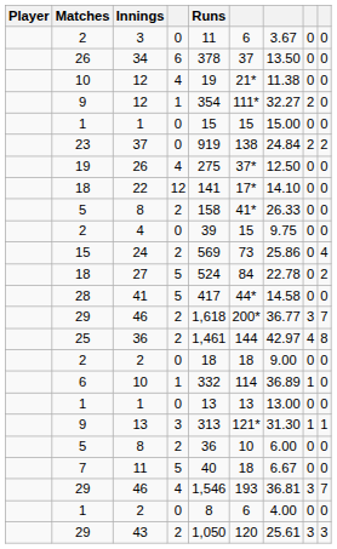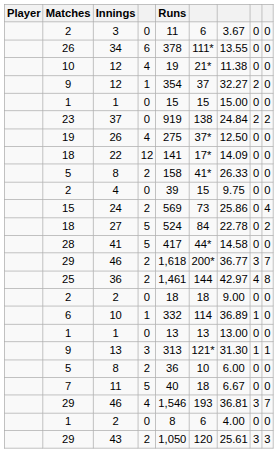 <table class="wikitable sortable" style="text-align:center">
 <tr>
 <th>Player</th>
 <th>Matches</th>
 <th>Innings</th>
 <th></th>
 <th>Runs</th>
 <th></th>
 <th></th>
 <th></th>
 <th></th>
 </tr>
 <tr>
 <td align="left"></td>
 <td>2</td>
 <td>3</td>
 <td>0</td>
 <td>11</td>
 <td>6</td>
 <td>3.67</td>
 <td>0</td>
 <td>0</td>
 </tr>
 <tr>
 <td align="left"></td>
 <td>26</td>
 <td>34</td>
 <td>6</td>
 <td>378</td>
-<td>37</td>
-<td>13.50</td>
+<td>111*</td>
+<td>13.55</td>
 <td>0</td>
 <td>0</td>
 </tr>
 <tr>
 <td align="left"></td>
 <td>10</td>
 <td>12</td>
 <td>4</td>
 <td>19</td>
 <td>21*</td>
 <td>11.38</td>
 <td>0</td>
 <td>0</td>
 </tr>
 <tr>
 <td align="left"></td>
 <td>9</td>
 <td>12</td>
 <td>1</td>
 <td>354</td>
-<td>111*</td>
+<td>37</td>
 <td>32.27</td>
 <td>2</td>
 <td>0</td>
 </tr>
 <tr>
 <td align="left"></td>
 <td>1</td>
 <td>1</td>
 <td>0</td>
 <td>15</td>
 <td>15</td>
 <td>15.00</td>
 <td>0</td>
 <td>0</td>
 </tr>
 <tr>
 <td align="left"></td>
 <td>23</td>
 <td>37</td>
 <td>0</td>
 <td>919</td>
 <td>138</td>
 <td>24.84</td>
 <td>2</td>
 <td>2</td>
 </tr>
 <tr>
 <td align="left"></td>
 <td>19</td>
 <td>26</td>
 <td>4</td>
 <td>275</td>
 <td>37*</td>
 <td>12.50</td>
 <td>0</td>
 <td>0</td>
 </tr>
 <tr>
 <td align="left"></td>
 <td>18</td>
 <td>22</td>
 <td>12</td>
 <td>141</td>
 <td>17*</td>
-<td>14.10</td>
+<td>14.09</td>
 <td>0</td>
 <td>0</td>
 </tr>
 <tr>
 <td align="left"></td>
 <td>5</td>
 <td>8</td>
 <td>2</td>
 <td>158</td>
 <td>41*</td>
 <td>26.33</td>
 <td>0</td>
 <td>0</td>
 </tr>
 <tr>
 <td align="left"></td>
 <td>2</td>
 <td>4</td>
 <td>0</td>
 <td>39</td>
 <td>15</td>
 <td>9.75</td>
 <td>0</td>
 <td>0</td>
 </tr>
 <tr>
 <td align="left"></td>
 <td>15</td>
 <td>24</td>
 <td>2</td>
 <td>569</td>
 <td>73</td>
 <td>25.86</td>
 <td>0</td>
 <td>4</td>
 </tr>
 <tr>
 <td align="left"></td>
 <td>18</td>
 <td>27</td>
 <td>5</td>
 <td>524</td>
 <td>84</td>
 <td>22.78</td>
 <td>0</td>
 <td>2</td>
 </tr>
 <tr>
 <td align="left"></td>
 <td>28</td>
 <td>41</td>
 <td>5</td>
 <td>417</td>
 <td>44*</td>
 <td>14.58</td>
 <td>0</td>
 <td>0</td>
 </tr>
 <tr>
 <td align="left"></td>
 <td>29</td>
 <td>46</td>
 <td>2</td>
 <td>1,618</td>
 <td>200*</td>
 <td>36.77</td>
 <td>3</td>
 <td>7</td>
 </tr>
 <tr>
 <td align="left"></td>
 <td>25</td>
 <td>36</td>
 <td>2</td>
 <td>1,461</td>
 <td>144</td>
 <td>42.97</td>
 <td>4</td>
 <td>8</td>
 </tr>
 <tr>
 <td align="left"></td>
 <td>2</td>
 <td>2</td>
 <td>0</td>
 <td>18</td>
 <td>18</td>
 <td>9.00</td>
 <td>0</td>
 <td>0</td>
 </tr>
 <tr>
 <td align="left"></td>
 <td>6</td>
 <td>10</td>
 <td>1</td>
 <td>332</td>
 <td>114</td>
 <td>36.89</td>
 <td>1</td>
 <td>0</td>
 </tr>
 <tr>
 <td align="left"></td>
 <td>1</td>
 <td>1</td>
 <td>0</td>
 <td>13</td>
 <td>13</td>
 <td>13.00</td>
 <td>0</td>
 <td>0</td>
 </tr>
 <tr>
 <td align="left"></td>
 <td>9</td>
 <td>13</td>
 <td>3</td>
 <td>313</td>
 <td>121*</td>
 <td>31.30</td>
 <td>1</td>
 <td>1</td>
 </tr>
 <tr>
 <td align="left"></td>
 <td>5</td>
 <td>8</td>
 <td>2</td>
 <td>36</td>
 <td>10</td>
 <td>6.00</td>
 <td>0</td>
 <td>0</td>
 </tr>
 <tr>
 <td align="left"></td>
 <td>7</td>
 <td>11</td>
 <td>5</td>
 <td>40</td>
 <td>18</td>
 <td>6.67</td>
 <td>0</td>
 <td>0</td>
 </tr>
 <tr>
 <td align="left"></td>
 <td>29</td>
 <td>46</td>
 <td>4</td>
 <td>1,546</td>
 <td>193</td>
 <td>36.81</td>
 <td>3</td>
 <td>7</td>
 </tr>
 <tr>
 <td align="left"></td>
 <td>1</td>
 <td>2</td>
 <td>0</td>
 <td>8</td>
 <td>6</td>
 <td>4.00</td>
 <td>0</td>
 <td>0</td>
 </tr>
 <tr>
 <td align="left"></td>
 <td>29</td>
 <td>43</td>
 <td>2</td>
 <td>1,050</td>
 <td>120</td>
 <td>25.61</td>
 <td>3</td>
 <td>3</td>
 </tr>
 </table>
